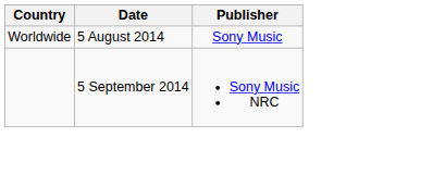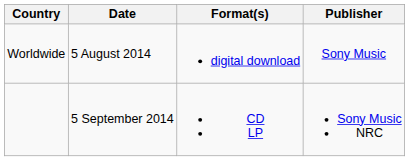 <table class="wikitable">
 <tr>
 <th>Country</th>
 <th>Date</th>
+<th>Format(s)</th>
 <th>Publisher</th>
 </tr>
 <tr>
 <td>Worldwide</td>
 <td rowspan="1">5 August 2014</td>
+<td rowspan="1" align="center"><br><ul><li><a href='#'>digital download</a></li></ul></td>
 <td align="center"><a href='#'>Sony Music</a></td>
 </tr>
 <tr>
 <td></td>
 <td rowspan="1">5 September 2014</td>
+<td rowspan="1" align="center"><br><ul><li><a href='#'>CD</a></li><li><a href='#'>LP</a></li></ul></td>
 <td align="center"><br><ul><li><a href='#'>Sony Music</a></li><li>NRC</li></ul></td>
 </tr>
 </table>
